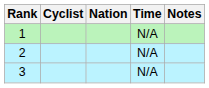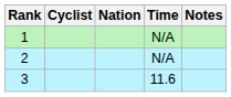 <table class="wikitable sortable" style="text-align:center">
 <tr>
 <th>Rank</th>
 <th>Cyclist</th>
 <th>Nation</th>
 <th>Time</th>
 <th>Notes</th>
 </tr>
 <tr bgcolor=bbf3bb>
 <td>1</td>
 <td align=left></td>
 <td align=left></td>
 <td>N/A</td>
 <td></td>
 </tr>
 <tr bgcolor=bbf3ff>
 <td>2</td>
 <td align=left></td>
 <td align=left></td>
 <td>N/A</td>
 <td></td>
 </tr>
 <tr bgcolor=bbf3ff>
 <td>3</td>
 <td align=left></td>
 <td align=left></td>
-<td>N/A</td>
+<td>11.6</td>
 <td></td>
 </tr>
 </table>
